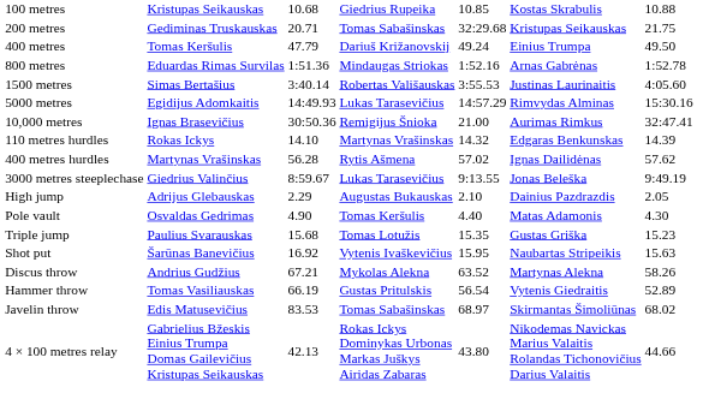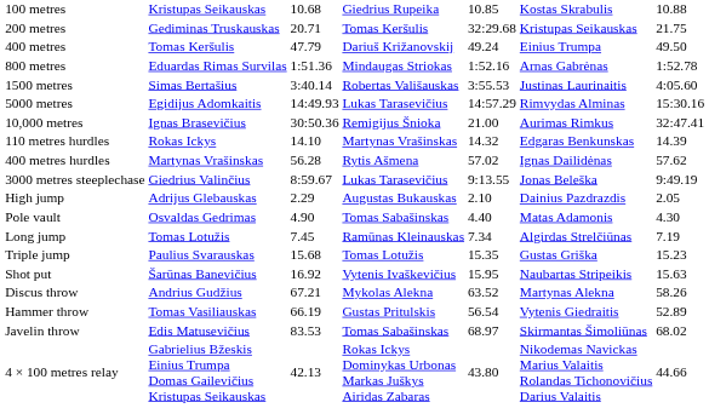 <table>
 <tr>
 <td>100 metres</td>
 <td><a href='#'>Kristupas Seikauskas</a></td>
 <td>10.68</td>
 <td><a href='#'>Giedrius Rupeika</a></td>
 <td>10.85</td>
 <td><a href='#'>Kostas Skrabulis</a></td>
 <td>10.88</td>
 </tr>
 <tr>
 <td>200 metres</td>
 <td><a href='#'>Gediminas Truskauskas</a></td>
 <td>20.71</td>
-<td><a href='#'>Tomas Sabašinskas</a></td>
+<td><a href='#'>Tomas Keršulis</a></td>
 <td>32:29.68</td>
 <td><a href='#'>Kristupas Seikauskas</a></td>
 <td>21.75</td>
 </tr>
 <tr>
 <td>400 metres</td>
 <td><a href='#'>Tomas Keršulis</a></td>
 <td>47.79</td>
 <td><a href='#'>Dariuš Križanovskij</a></td>
 <td>49.24</td>
 <td><a href='#'>Einius Trumpa</a></td>
 <td>49.50</td>
 </tr>
 <tr>
 <td>800 metres</td>
 <td><a href='#'>Eduardas Rimas Survilas</a></td>
 <td>1:51.36</td>
 <td><a href='#'>Mindaugas Striokas</a></td>
 <td>1:52.16</td>
 <td><a href='#'>Arnas Gabrėnas</a></td>
 <td>1:52.78</td>
 </tr>
 <tr>
 <td>1500 metres</td>
 <td><a href='#'>Simas Bertašius</a></td>
 <td>3:40.14</td>
 <td><a href='#'>Robertas Vališauskas</a></td>
 <td>3:55.53</td>
 <td><a href='#'>Justinas Laurinaitis</a></td>
 <td>4:05.60</td>
 </tr>
 <tr>
 <td>5000 metres</td>
 <td><a href='#'>Egidijus Adomkaitis</a></td>
 <td>14:49.93</td>
 <td><a href='#'>Lukas Tarasevičius</a></td>
 <td>14:57.29</td>
 <td><a href='#'>Rimvydas Alminas</a></td>
 <td>15:30.16</td>
 </tr>
 <tr>
 <td>10,000 metres</td>
 <td><a href='#'>Ignas Brasevičius</a></td>
 <td>30:50.36</td>
 <td><a href='#'>Remigijus Šnioka</a></td>
 <td>21.00</td>
 <td><a href='#'>Aurimas Rimkus</a></td>
 <td>32:47.41</td>
 </tr>
 <tr>
 <td>110 metres hurdles</td>
 <td><a href='#'>Rokas Ickys</a></td>
 <td>14.10</td>
 <td><a href='#'>Martynas Vrašinskas</a></td>
 <td>14.32</td>
 <td><a href='#'>Edgaras Benkunskas</a></td>
 <td>14.39</td>
 </tr>
 <tr>
 <td>400 metres hurdles</td>
 <td><a href='#'>Martynas Vrašinskas</a></td>
 <td>56.28</td>
 <td><a href='#'>Rytis Ašmena</a></td>
 <td>57.02</td>
 <td><a href='#'>Ignas Dailidėnas</a></td>
 <td>57.62</td>
 </tr>
 <tr>
 <td>3000 metres steeplechase</td>
 <td><a href='#'>Giedrius Valinčius</a></td>
 <td>8:59.67</td>
 <td><a href='#'>Lukas Tarasevičius</a></td>
 <td>9:13.55</td>
 <td><a href='#'>Jonas Beleška</a></td>
 <td>9:49.19</td>
 </tr>
 <tr>
 <td>High jump</td>
 <td><a href='#'>Adrijus Glebauskas</a></td>
 <td>2.29</td>
 <td><a href='#'>Augustas Bukauskas</a></td>
 <td>2.10</td>
 <td><a href='#'>Dainius Pazdrazdis</a></td>
 <td>2.05</td>
 </tr>
 <tr>
 <td>Pole vault</td>
 <td><a href='#'>Osvaldas Gedrimas</a></td>
 <td>4.90</td>
-<td><a href='#'>Tomas Keršulis</a></td>
+<td><a href='#'>Tomas Sabašinskas</a></td>
 <td>4.40</td>
 <td><a href='#'>Matas Adamonis</a></td>
 <td>4.30</td>
+</tr>
+<tr>
+<td>Long jump</td>
+<td><a href='#'>Tomas Lotužis</a></td>
+<td>7.45</td>
+<td><a href='#'>Ramūnas Kleinauskas</a></td>
+<td>7.34</td>
+<td><a href='#'>Algirdas Strelčiūnas</a></td>
+<td>7.19</td>
 </tr>
 <tr>
 <td>Triple jump</td>
 <td><a href='#'>Paulius Svarauskas</a></td>
 <td>15.68</td>
 <td><a href='#'>Tomas Lotužis</a></td>
 <td>15.35</td>
 <td><a href='#'>Gustas Griška</a></td>
 <td>15.23</td>
 </tr>
 <tr>
 <td>Shot put</td>
 <td><a href='#'>Šarūnas Banevičius</a></td>
 <td>16.92</td>
 <td><a href='#'>Vytenis Ivaškevičius</a></td>
 <td>15.95</td>
 <td><a href='#'>Naubartas Stripeikis</a></td>
 <td>15.63</td>
 </tr>
 <tr>
 <td>Discus throw</td>
 <td><a href='#'>Andrius Gudžius</a></td>
 <td>67.21</td>
 <td><a href='#'>Mykolas Alekna</a></td>
 <td>63.52</td>
 <td><a href='#'>Martynas Alekna</a></td>
 <td>58.26</td>
 </tr>
 <tr>
 <td>Hammer throw</td>
 <td><a href='#'>Tomas Vasiliauskas</a></td>
 <td>66.19</td>
 <td><a href='#'>Gustas Pritulskis</a></td>
 <td>56.54</td>
 <td><a href='#'>Vytenis Giedraitis</a></td>
 <td>52.89</td>
 </tr>
 <tr>
 <td>Javelin throw</td>
 <td><a href='#'>Edis Matusevičius</a></td>
 <td>83.53</td>
 <td><a href='#'>Tomas Sabašinskas</a></td>
 <td>68.97</td>
 <td><a href='#'>Skirmantas Šimoliūnas</a></td>
 <td>68.02</td>
 </tr>
 <tr>
 <td>4 × 100 metres relay</td>
 <td><a href='#'>Gabrielius Bžeskis</a><br><a href='#'>Einius Trumpa</a><br><a href='#'>Domas Gailevičius</a><br><a href='#'>Kristupas Seikauskas</a></td>
 <td>42.13</td>
 <td><a href='#'>Rokas Ickys</a><br><a href='#'>Dominykas Urbonas</a><br><a href='#'>Markas Juškys</a><br><a href='#'>Airidas Zabaras</a></td>
 <td>43.80</td>
 <td><a href='#'>Nikodemas Navickas</a><br><a href='#'>Marius Valaitis</a><br><a href='#'>Rolandas Tichonovičius</a><br><a href='#'>Darius Valaitis</a></td>
 <td>44.66</td>
 </tr>
 </table>
